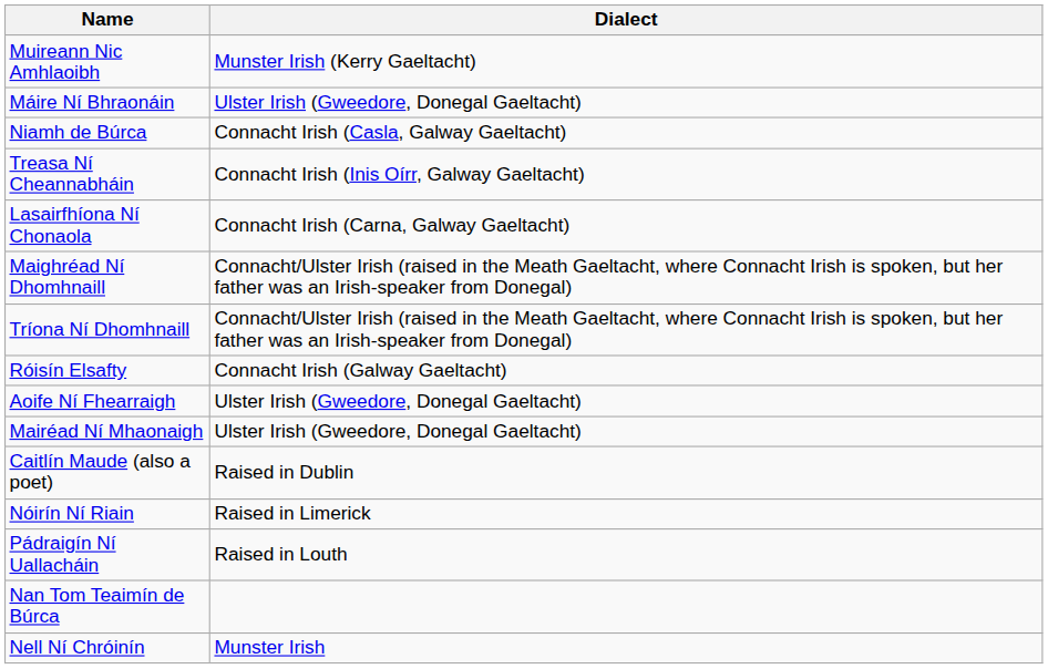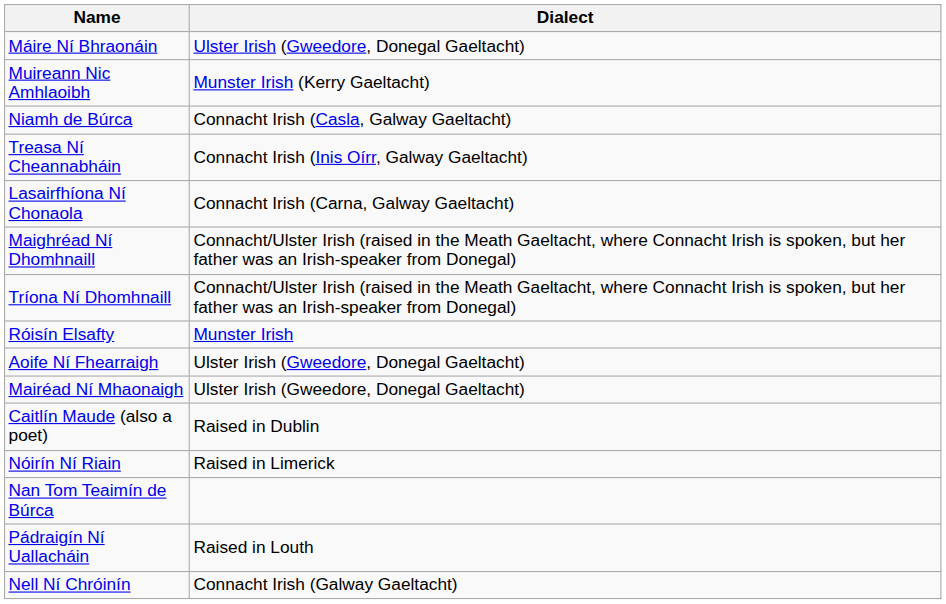 <table class="sortable wikitable" style="border:1px solid silver;">
 <tr>
 <th>Name</th>
 <th>Dialect</th>
 </tr>
 <tr>
+<td><a href='#'>Máire Ní Bhraonáin</a></td>
+<td><a href='#'>Ulster Irish</a> (<a href='#'>Gweedore</a>, Donegal Gaeltacht)</td>
+</tr>
+<tr>
 <td><a href='#'>Muireann Nic Amhlaoibh</a></td>
 <td><a href='#'>Munster Irish</a> (Kerry Gaeltacht)</td>
-</tr>
-<tr>
-<td><a href='#'>Máire Ní Bhraonáin</a></td>
-<td><a href='#'>Ulster Irish</a> (<a href='#'>Gweedore</a>, Donegal Gaeltacht)</td>
 </tr>
 <tr>
 <td><a href='#'>Niamh de Búrca</a></td>
 <td>Connacht Irish (<a href='#'>Casla</a>, Galway Gaeltacht)</td>
 </tr>
 <tr>
 <td><a href='#'>Treasa Ní Cheannabháin</a></td>
 <td>Connacht Irish (<a href='#'>Inis Oírr</a>, Galway Gaeltacht)</td>
 </tr>
 <tr>
 <td><a href='#'>Lasairfhíona Ní Chonaola</a></td>
 <td>Connacht Irish (Carna, Galway Gaeltacht)</td>
 </tr>
 <tr>
 <td><a href='#'>Maighréad Ní Dhomhnaill</a></td>
 <td>Connacht/Ulster Irish (raised in the Meath Gaeltacht, where Connacht Irish is spoken, but her father was an Irish-speaker from Donegal)</td>
 </tr>
 <tr>
 <td><a href='#'>Tríona Ní Dhomhnaill</a></td>
 <td>Connacht/Ulster Irish (raised in the Meath Gaeltacht, where Connacht Irish is spoken, but her father was an Irish-speaker from Donegal)</td>
 </tr>
 <tr>
 <td><a href='#'>Róisín Elsafty</a></td>
-<td>Connacht Irish (Galway Gaeltacht)</td>
+<td><a href='#'>Munster Irish</a></td>
 </tr>
 <tr>
 <td><a href='#'>Aoife Ní Fhearraigh</a></td>
 <td>Ulster Irish (<a href='#'>Gweedore</a>, Donegal Gaeltacht)</td>
 </tr>
 <tr>
 <td><a href='#'>Mairéad Ní Mhaonaigh</a></td>
 <td>Ulster Irish (Gweedore, Donegal Gaeltacht)</td>
 </tr>
 <tr>
 <td><a href='#'>Caitlín Maude</a> (also a poet)</td>
 <td>Raised in Dublin</td>
 </tr>
 <tr>
 <td><a href='#'>Nóirín Ní Riain</a></td>
 <td>Raised in Limerick</td>
 </tr>
 <tr>
+<td><a href='#'>Nan Tom Teaimín de Búrca</a></td>
+<td></td>
+</tr>
+<tr>
 <td><a href='#'>Pádraigín Ní Uallacháin</a></td>
 <td>Raised in Louth</td>
 </tr>
 <tr>
-<td><a href='#'>Nan Tom Teaimín de Búrca</a></td>
-<td></td>
-</tr>
-<tr>
 <td><a href='#'>Nell Ní Chróinín</a></td>
-<td><a href='#'>Munster Irish</a></td>
+<td>Connacht Irish (Galway Gaeltacht)</td>
 </tr>
 </table>
